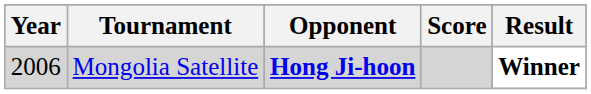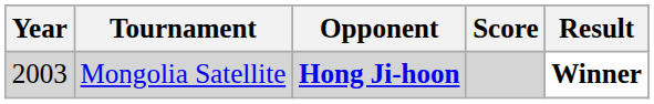 <table class="sortable wikitable" style="font-size: 90%;">
 <tr>
 <th>Year</th>
 <th>Tournament</th>
 <th>Opponent</th>
 <th>Score</th>
 <th>Result</th>
 </tr>
 <tr style="background:#D5D5D5">
-<td align="center">2006</td>
+<td align="center">2003</td>
 <td align="left"><a href='#'>Mongolia Satellite</a></td>
 <td align="left"><strong> <a href='#'>Hong Ji-hoon</a></strong></td>
 <td align="left"></td>
 <td style="text-align:left; background:white"> <strong>Winner</strong></td>
 </tr>
 </table>
